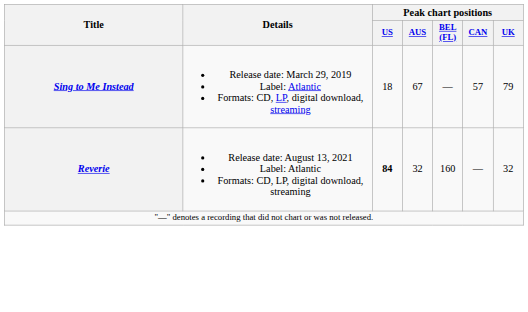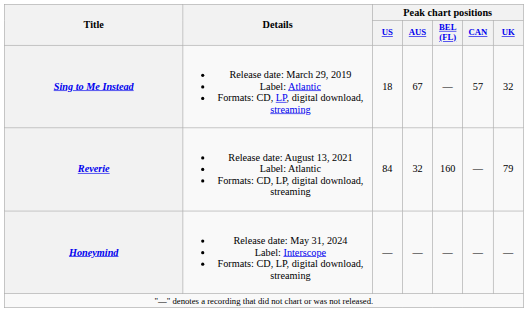 <table class="wikitable plainrowheaders" style="text-align:center;">
 <tr>
 <th scope="col" rowspan="2" style="width:17em;">Title</th>
 <th scope="col" rowspan="2" style="width:18em;">Details</th>
 <th scope="col" colspan="5">Peak chart positions</th>
 </tr>
 <tr>
 <th scope="col" style="width:3em;font-size:85%;"><a href='#'>US</a><br></th>
 <th scope="col" style="width:3em;font-size:85%;"><a href='#'>AUS</a><br></th>
 <th scope="col" style="width:3em;font-size:85%;"><a href='#'>BEL<br>(FL)</a><br></th>
 <th scope="col" style="width:3em;font-size:85%;"><a href='#'>CAN</a><br></th>
 <th scope="col" style="width:3em;font-size:85%;"><a href='#'>UK</a><br></th>
 </tr>
 <tr>
 <th scope="row"><em><a href='#'>Sing to Me Instead</a></em></th>
 <td><br><ul><li>Release date: March 29, 2019</li><li>Label: <a href='#'>Atlantic</a></li><li>Formats: CD, <a href='#'>LP</a>, digital download, <a href='#'>streaming</a></li></ul></td>
 <td>18</td>
 <td>67</td>
 <td>—</td>
 <td>57</td>
-<td>79</td>
+<td>32</td>
 </tr>
 <tr>
 <th scope="row"><em><a href='#'>Reverie</a></em></th>
 <td><br><ul><li>Release date: August 13, 2021</li><li>Label: Atlantic</li><li>Formats: CD, LP, digital download, streaming</li></ul></td>
-<td><strong>84</strong></td>
+<td>84</td>
 <td>32</td>
 <td>160</td>
 <td>—</td>
-<td>32</td>
+<td>79</td>
+</tr>
+<tr>
+<th scope="row"><em><a href='#'>Honeymind</a></em></th>
+<td><br><ul><li>Release date: May 31, 2024</li><li>Label: <a href='#'>Interscope</a></li><li>Formats: CD, LP, digital download, streaming</li></ul></td>
+<td>—</td>
+<td>—</td>
+<td>—</td>
+<td>—</td>
+<td>—</td>
 </tr>
 <tr>
 <td colspan="7" style="font-size:85%">"—" denotes a recording that did not chart or was not released.</td>
 </tr>
 </table>
